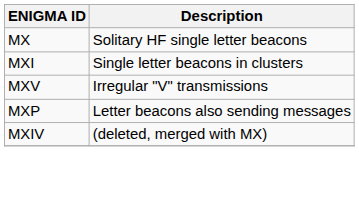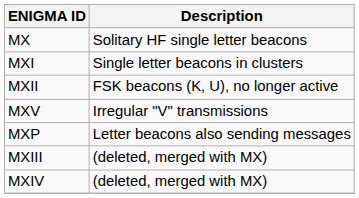 <table class="wikitable">
 <tr>
 <th>ENIGMA ID</th>
 <th>Description</th>
 </tr>
 <tr>
 <td>MX</td>
 <td>Solitary HF single letter beacons</td>
 </tr>
 <tr>
 <td>MXI</td>
 <td>Single letter beacons in clusters</td>
 </tr>
 <tr>
+<td>MXII</td>
+<td>FSK beacons (K, U), no longer active</td>
+</tr>
+<tr>
 <td>MXV</td>
 <td>Irregular "V" transmissions</td>
 </tr>
 <tr>
 <td>MXP</td>
 <td>Letter beacons also sending messages</td>
 </tr>
 <tr>
+<td>MXIII</td>
+<td>(deleted, merged with MX)</td>
+</tr>
+<tr>
 <td>MXIV</td>
 <td>(deleted, merged with MX)</td>
 </tr>
 <tr>
 </tr>
 </table>
